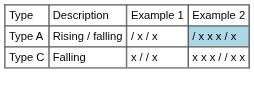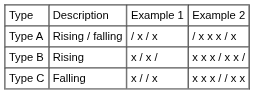 <table border=1 cellspacing=0 cellpadding=5>
 <tr>
 <td>Type</td>
 <td>Description</td>
 <td>Example 1</td>
 <td>Example 2</td>
 </tr>
 <tr>
 <td>Type A</td>
 <td>Rising / falling</td>
 <td>/ x / x</td>
-<td style="background: lightblue;">/ x x x / x</td>
+<td>/ x x x / x</td>
+</tr>
+<tr>
+<td>Type B</td>
+<td>Rising</td>
+<td>x / x /</td>
+<td>x x x / x x /</td>
 </tr>
 <tr>
 <td>Type C</td>
 <td>Falling</td>
 <td>x / / x</td>
 <td>x x x / / x x</td>
 </tr>
 </table>
